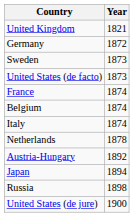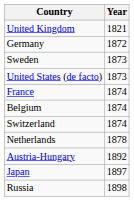 <table class="wikitable floatright">
 <tr>
 <th>Country</th>
 <th>Year</th>
 </tr>
 <tr>
 <td><a href='#'>United Kingdom</a></td>
 <td>1821</td>
 </tr>
 <tr>
 <td>Germany</td>
 <td>1872</td>
 </tr>
 <tr>
 <td>Sweden</td>
 <td>1873</td>
 </tr>
 <tr>
 <td><a href='#'>United States</a> (<a href='#'>de facto</a>)</td>
 <td>1873</td>
 </tr>
 <tr>
 <td><a href='#'>France</a></td>
 <td>1874</td>
 </tr>
 <tr>
 <td>Belgium</td>
 <td>1874</td>
 </tr>
 <tr>
-<td>Italy</td>
+<td>Switzerland</td>
 <td>1874</td>
 </tr>
 <tr>
 <td>Netherlands</td>
 <td>1878</td>
 </tr>
 <tr>
 <td><a href='#'>Austria-Hungary</a></td>
 <td>1892</td>
 </tr>
 <tr>
 <td><a href='#'>Japan</a></td>
-<td>1894</td>
+<td>1897</td>
 </tr>
 <tr>
 <td>Russia</td>
 <td>1898</td>
 </tr>
-<tr>
-<td><a href='#'>United States</a> (<a href='#'>de jure</a>)</td>
-<td>1900</td>
-</tr>
 </table>
